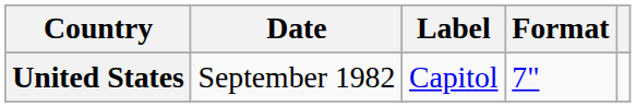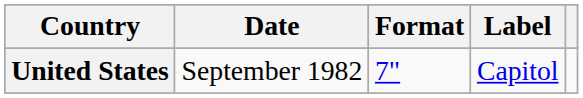 <table class="wikitable plainrowheaders">
 <tr>
 <th scope="col">Country</th>
 <th scope="col">Date</th>
+<th scope="col">Format</th>
 <th scope="col">Label</th>
-<th scope="col">Format</th>
 <th scope="col"></th>
 </tr>
 <tr>
 <th scope="row">United States</th>
 <td>September 1982</td>
+<td><a href='#'>7"</a></td>
 <td><a href='#'>Capitol</a></td>
-<td><a href='#'>7"</a></td>
 <td></td>
 </tr>
 </table>
